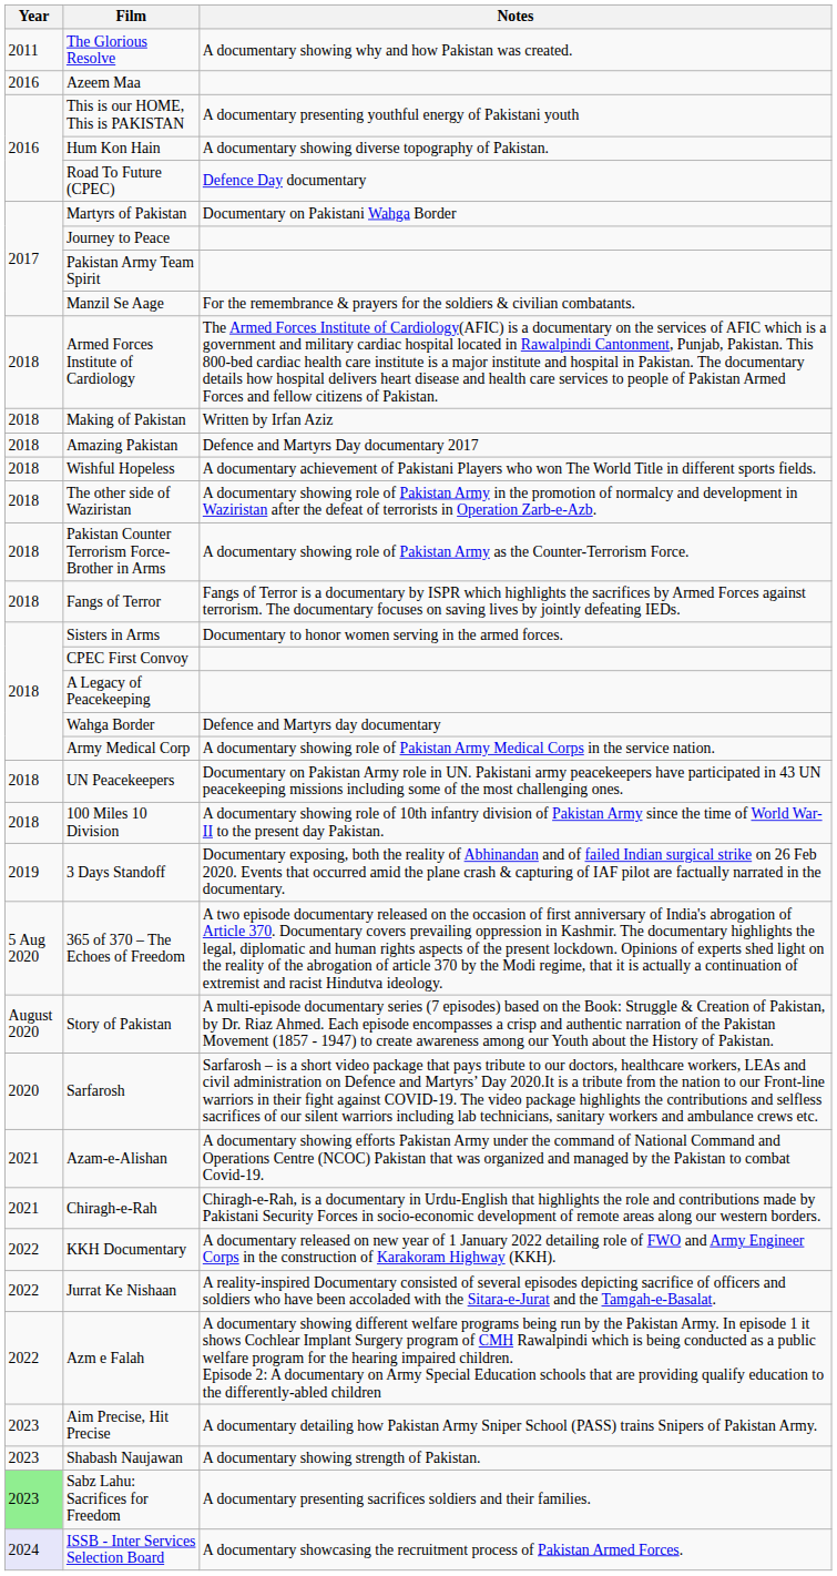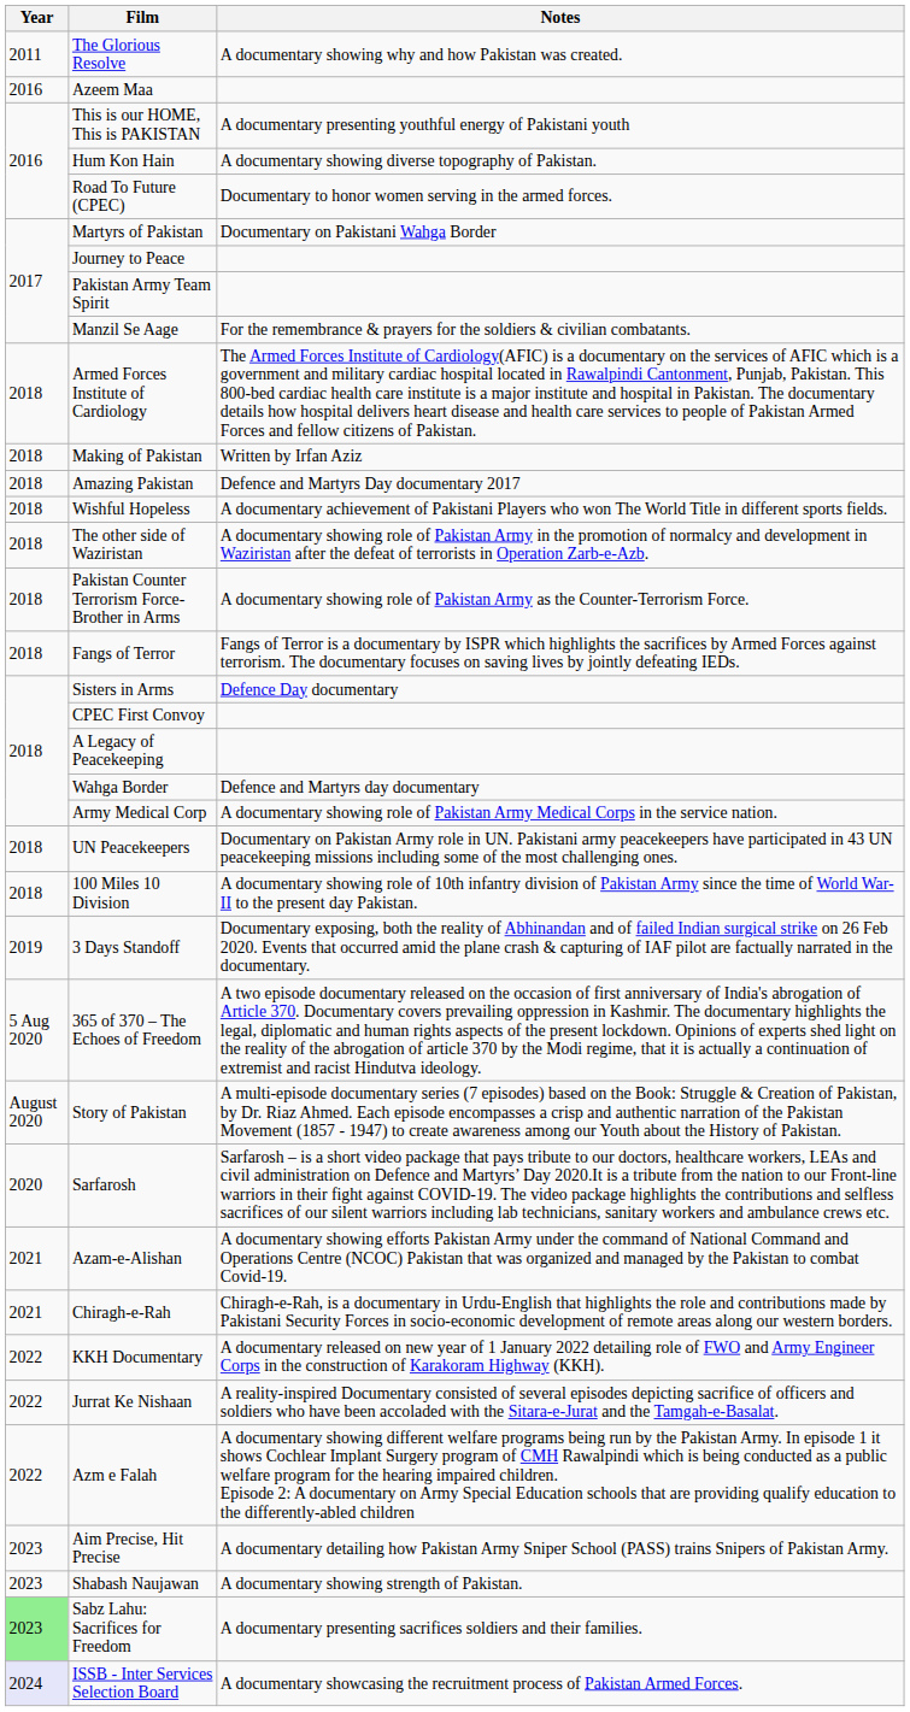 <table class="wikitable">
 <tr>
 <th>Year</th>
 <th>Film</th>
 <th>Notes</th>
 </tr>
 <tr>
 <td>2011</td>
 <td><a href='#'>The Glorious Resolve</a></td>
 <td>A documentary showing why and how Pakistan was created.</td>
 </tr>
 <tr>
 <td>2016</td>
 <td>Azeem Maa</td>
 <td></td>
 </tr>
 <tr>
 <td rowspan="3">2016</td>
 <td>This is our HOME, This is PAKISTAN</td>
 <td>A documentary presenting youthful energy of Pakistani youth</td>
 </tr>
 <tr>
 <td>Hum Kon Hain</td>
 <td>A documentary showing diverse topography of Pakistan.</td>
 </tr>
 <tr>
 <td>Road To Future (CPEC)</td>
-<td><a href='#'>Defence Day</a> documentary</td>
+<td>Documentary to honor women serving in the armed forces.</td>
 </tr>
 <tr>
 <td rowspan="4">2017</td>
 <td>Martyrs of Pakistan</td>
 <td>Documentary on Pakistani <a href='#'>Wahga</a> Border</td>
 </tr>
 <tr>
 <td>Journey to Peace</td>
 <td></td>
 </tr>
 <tr>
 <td>Pakistan Army Team Spirit</td>
 <td></td>
 </tr>
 <tr>
 <td>Manzil Se Aage</td>
 <td>For the remembrance & prayers for the soldiers & civilian combatants.</td>
 </tr>
 <tr>
 <td>2018</td>
 <td>Armed Forces Institute of Cardiology</td>
 <td>The <a href='#'>Armed Forces Institute of Cardiology</a>(AFIC) is a documentary on the services of AFIC which is a government and military cardiac hospital located in <a href='#'>Rawalpindi Cantonment</a>, Punjab, Pakistan. This 800-bed cardiac health care institute is a major institute and hospital in Pakistan. The documentary details how hospital delivers heart disease and health care services to people of Pakistan Armed Forces and fellow citizens of Pakistan.</td>
 </tr>
 <tr>
 <td>2018</td>
 <td>Making of Pakistan</td>
 <td>Written by Irfan Aziz</td>
 </tr>
 <tr>
 <td>2018</td>
 <td>Amazing Pakistan</td>
 <td>Defence and Martyrs Day documentary 2017</td>
 </tr>
 <tr>
 <td>2018</td>
 <td>Wishful Hopeless</td>
 <td>A documentary achievement of Pakistani Players who won The World Title in different sports fields.</td>
 </tr>
 <tr>
 <td>2018</td>
 <td>The other side of Waziristan</td>
 <td>A documentary showing role of <a href='#'>Pakistan Army</a> in the promotion of normalcy and development in <a href='#'>Waziristan</a> after the defeat of terrorists in <a href='#'>Operation Zarb-e-Azb</a>.</td>
 </tr>
 <tr>
 <td>2018</td>
 <td>Pakistan Counter Terrorism Force-Brother in Arms</td>
 <td>A documentary showing role of <a href='#'>Pakistan Army</a> as the Counter-Terrorism Force.</td>
 </tr>
 <tr>
 <td>2018</td>
 <td>Fangs of Terror</td>
 <td>Fangs of Terror is a documentary by ISPR which highlights the sacrifices by Armed Forces against terrorism. The documentary focuses on saving lives by jointly defeating IEDs.</td>
 </tr>
 <tr>
 <td rowspan="5">2018</td>
 <td>Sisters in Arms</td>
-<td>Documentary to honor women serving in the armed forces.</td>
+<td><a href='#'>Defence Day</a> documentary</td>
 </tr>
 <tr>
 <td>CPEC First Convoy</td>
 <td></td>
 </tr>
 <tr>
 <td>A Legacy of Peacekeeping</td>
 <td></td>
 </tr>
 <tr>
 <td>Wahga Border</td>
 <td>Defence and Martyrs day documentary</td>
 </tr>
 <tr>
 <td>Army Medical Corp</td>
 <td>A documentary showing role of <a href='#'>Pakistan Army Medical Corps</a> in the service nation.</td>
 </tr>
 <tr>
 <td>2018</td>
 <td>UN Peacekeepers</td>
 <td>Documentary on Pakistan Army role in UN.  Pakistani army peacekeepers have participated in 43 UN peacekeeping missions including some of the most challenging ones.</td>
 </tr>
 <tr>
 <td>2018</td>
 <td>100 Miles 10 Division</td>
 <td>A documentary showing role of 10th infantry division of <a href='#'>Pakistan Army</a> since the time of <a href='#'>World War-II</a> to the present day Pakistan.</td>
 </tr>
 <tr>
 <td>2019</td>
 <td>3 Days Standoff</td>
 <td>Documentary exposing, both the reality of <a href='#'>Abhinandan</a> and of <a href='#'>failed Indian surgical strike</a> on 26 Feb 2020. Events that occurred amid the plane crash & capturing of IAF pilot are factually narrated in the documentary.</td>
 </tr>
 <tr>
 <td>5 Aug 2020</td>
 <td>365 of 370 – The Echoes of Freedom</td>
 <td>A two episode documentary released on the occasion of first anniversary of India's abrogation of <a href='#'>Article 370</a>. Documentary covers prevailing oppression in Kashmir. The documentary highlights the legal, diplomatic and human rights aspects of the present lockdown. Opinions of experts shed light on the reality of the abrogation of article 370 by the Modi regime, that it is actually a continuation of extremist and racist Hindutva ideology.</td>
 </tr>
 <tr>
 <td>August 2020</td>
 <td>Story of Pakistan</td>
 <td>A multi-episode documentary series (7 episodes) based on the Book: Struggle & Creation of Pakistan, by Dr. Riaz Ahmed. Each episode encompasses a crisp and authentic narration of the Pakistan Movement (1857 - 1947) to create awareness among our Youth about the History of Pakistan. </td>
 </tr>
 <tr>
 <td>2020</td>
 <td>Sarfarosh</td>
 <td>Sarfarosh – is a short video package that pays tribute to our doctors, healthcare workers, LEAs and civil administration on Defence and Martyrs’ Day 2020.It is a tribute from the nation to our Front-line warriors in their fight against COVID-19. The video package highlights the contributions and selfless sacrifices of our silent warriors including lab technicians, sanitary workers and ambulance crews etc. </td>
 </tr>
 <tr>
 <td>2021</td>
 <td>Azam-e-Alishan</td>
 <td>A documentary showing efforts Pakistan Army under the command of National Command and Operations Centre (NCOC) Pakistan that was organized and managed by the Pakistan to combat Covid-19. </td>
 </tr>
 <tr>
 <td>2021</td>
 <td>Chiragh-e-Rah</td>
 <td>Chiragh-e-Rah, is a documentary in Urdu-English that highlights the role and contributions made by Pakistani Security Forces in socio-economic development of remote areas along our western borders. </td>
 </tr>
 <tr>
 <td>2022</td>
 <td>KKH Documentary</td>
 <td>A documentary released on new year of 1 January 2022 detailing role of <a href='#'>FWO</a> and <a href='#'>Army Engineer Corps</a> in the construction of <a href='#'>Karakoram Highway</a> (KKH). </td>
 </tr>
 <tr>
 <td>2022</td>
 <td>Jurrat Ke Nishaan</td>
 <td>A reality-inspired Documentary consisted of several episodes depicting sacrifice of officers and soldiers who have been accoladed with the <a href='#'>Sitara-e-Jurat</a> and the <a href='#'>Tamgah-e-Basalat</a>. </td>
 </tr>
 <tr>
 <td>2022</td>
 <td>Azm e Falah</td>
 <td>A documentary showing different welfare programs being run by the Pakistan Army. In episode 1 it shows Cochlear Implant Surgery program of <a href='#'>CMH</a> Rawalpindi which is being conducted as a public welfare program for the hearing impaired children.<br>Episode 2: A documentary on Army Special Education schools that are providing qualify education to the differently-abled children </td>
 </tr>
 <tr>
 <td>2023</td>
 <td>Aim Precise, Hit Precise</td>
 <td>A documentary detailing how Pakistan Army Sniper School (PASS) trains Snipers of Pakistan Army.</td>
 </tr>
 <tr>
 <td>2023</td>
 <td>Shabash Naujawan</td>
 <td>A documentary showing strength of Pakistan.</td>
 </tr>
 <tr>
 <td style="background: lightgreen;">2023</td>
 <td>Sabz Lahu: Sacrifices for Freedom</td>
 <td>A documentary presenting sacrifices soldiers and their families.</td>
 </tr>
 <tr>
 <td style="background: lavender;">2024</td>
 <td><a href='#'>ISSB - Inter Services Selection Board</a></td>
 <td>A documentary showcasing the recruitment process of <a href='#'>Pakistan Armed Forces</a>.</td>
 </tr>
 </table>
